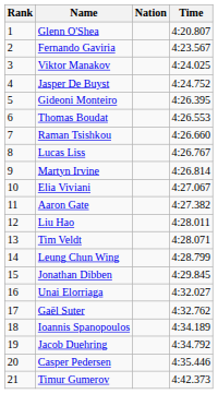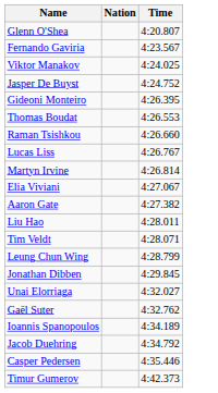 <table class="wikitable sortable" style="text-align:left">
 <tr>
-<th>Rank</th>
 <th>Name</th>
 <th>Nation</th>
 <th>Time</th>
 </tr>
 <tr>
-<td>1</td>
 <td><a href='#'>Glenn O'Shea</a></td>
 <td></td>
 <td>4:20.807</td>
 </tr>
 <tr>
-<td>2</td>
 <td><a href='#'>Fernando Gaviria</a></td>
 <td></td>
 <td>4:23.567</td>
 </tr>
 <tr>
-<td>3</td>
 <td><a href='#'>Viktor Manakov</a></td>
 <td></td>
 <td>4:24.025</td>
 </tr>
 <tr>
-<td>4</td>
 <td><a href='#'>Jasper De Buyst</a></td>
 <td></td>
 <td>4:24.752</td>
 </tr>
 <tr>
-<td>5</td>
 <td><a href='#'>Gideoni Monteiro</a></td>
 <td></td>
 <td>4:26.395</td>
 </tr>
 <tr>
-<td>6</td>
 <td><a href='#'>Thomas Boudat</a></td>
 <td></td>
 <td>4:26.553</td>
 </tr>
 <tr>
-<td>7</td>
 <td><a href='#'>Raman Tsishkou</a></td>
 <td></td>
 <td>4:26.660</td>
 </tr>
 <tr>
-<td>8</td>
 <td><a href='#'>Lucas Liss</a></td>
 <td></td>
 <td>4:26.767</td>
 </tr>
 <tr>
-<td>9</td>
 <td><a href='#'>Martyn Irvine</a></td>
 <td></td>
 <td>4:26.814</td>
 </tr>
 <tr>
-<td>10</td>
 <td><a href='#'>Elia Viviani</a></td>
 <td></td>
 <td>4:27.067</td>
 </tr>
 <tr>
-<td>11</td>
 <td><a href='#'>Aaron Gate</a></td>
 <td></td>
 <td>4:27.382</td>
 </tr>
 <tr>
-<td>12</td>
 <td><a href='#'>Liu Hao</a></td>
 <td></td>
 <td>4:28.011</td>
 </tr>
 <tr>
-<td>13</td>
 <td><a href='#'>Tim Veldt</a></td>
 <td></td>
 <td>4:28.071</td>
 </tr>
 <tr>
-<td>14</td>
 <td><a href='#'>Leung Chun Wing</a></td>
 <td></td>
 <td>4:28.799</td>
 </tr>
 <tr>
-<td>15</td>
 <td><a href='#'>Jonathan Dibben</a></td>
 <td></td>
 <td>4:29.845</td>
 </tr>
 <tr>
-<td>16</td>
 <td><a href='#'>Unai Elorriaga</a></td>
 <td></td>
 <td>4:32.027</td>
 </tr>
 <tr>
-<td>17</td>
 <td><a href='#'>Gaël Suter</a></td>
 <td></td>
 <td>4:32.762</td>
 </tr>
 <tr>
-<td>18</td>
 <td><a href='#'>Ioannis Spanopoulos</a></td>
 <td></td>
 <td>4:34.189</td>
 </tr>
 <tr>
-<td>19</td>
 <td><a href='#'>Jacob Duehring</a></td>
 <td></td>
 <td>4:34.792</td>
 </tr>
 <tr>
-<td>20</td>
 <td><a href='#'>Casper Pedersen</a></td>
 <td></td>
 <td>4:35.446</td>
 </tr>
 <tr>
-<td>21</td>
 <td><a href='#'>Timur Gumerov</a></td>
 <td></td>
 <td>4:42.373</td>
 </tr>
 </table>
